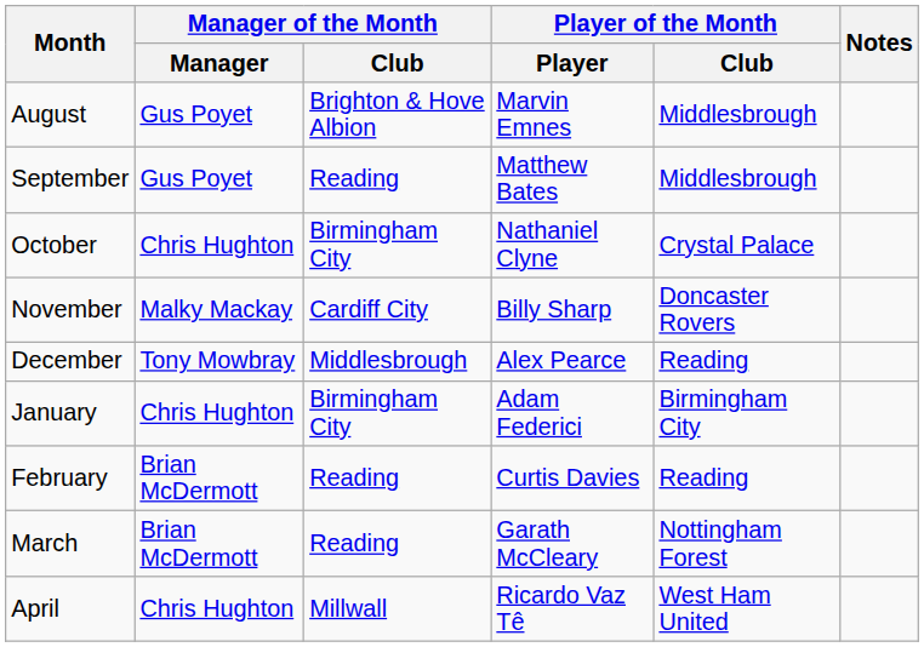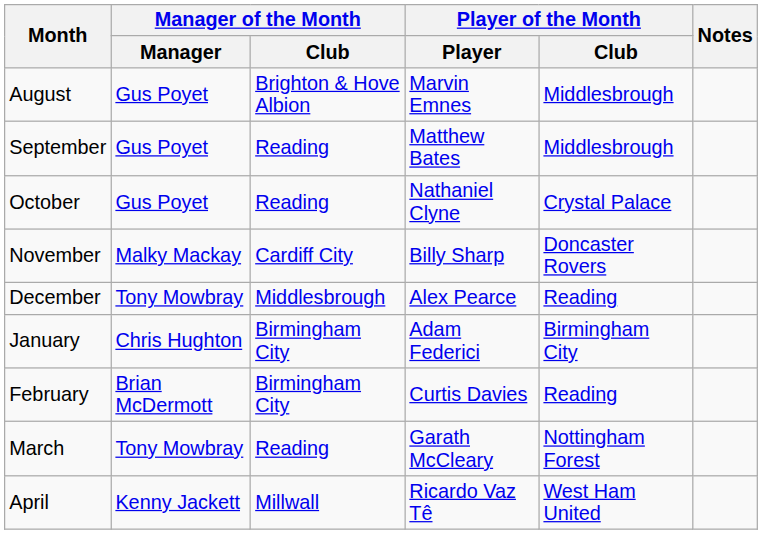 <table class="wikitable">
 <tr>
 <th rowspan="2">Month</th>
 <th colspan="2"><a href='#'>Manager of the Month</a></th>
 <th colspan="2"><a href='#'>Player of the Month</a></th>
 <th rowspan="2">Notes</th>
 </tr>
 <tr>
 <th width=22%>Manager</th>
 <th width=22%>Club</th>
 <th width=22%>Player</th>
 <th width=22%>Club</th>
 </tr>
 <tr>
 <td>August</td>
 <td><a href='#'>Gus Poyet</a></td>
 <td><a href='#'>Brighton & Hove Albion</a></td>
 <td><a href='#'>Marvin Emnes</a></td>
 <td><a href='#'>Middlesbrough</a></td>
 <td></td>
 </tr>
 <tr>
 <td>September</td>
 <td><a href='#'>Gus Poyet</a></td>
 <td><a href='#'>Reading</a></td>
 <td><a href='#'>Matthew Bates</a></td>
 <td><a href='#'>Middlesbrough</a></td>
 <td></td>
 </tr>
 <tr>
 <td>October</td>
-<td><a href='#'>Chris Hughton</a></td>
-<td><a href='#'>Birmingham City</a></td>
+<td><a href='#'>Gus Poyet</a></td>
+<td><a href='#'>Reading</a></td>
 <td><a href='#'>Nathaniel Clyne</a></td>
 <td><a href='#'>Crystal Palace</a></td>
 <td></td>
 </tr>
 <tr>
 <td>November</td>
 <td><a href='#'>Malky Mackay</a></td>
 <td><a href='#'>Cardiff City</a></td>
 <td><a href='#'>Billy Sharp</a></td>
 <td><a href='#'>Doncaster Rovers</a></td>
 <td></td>
 </tr>
 <tr>
 <td>December</td>
 <td><a href='#'>Tony Mowbray</a></td>
 <td><a href='#'>Middlesbrough</a></td>
 <td><a href='#'>Alex Pearce</a></td>
 <td><a href='#'>Reading</a></td>
 <td></td>
 </tr>
 <tr>
 <td>January</td>
 <td><a href='#'>Chris Hughton</a></td>
 <td><a href='#'>Birmingham City</a></td>
 <td><a href='#'>Adam Federici</a></td>
 <td><a href='#'>Birmingham City</a></td>
 <td></td>
 </tr>
 <tr>
 <td>February</td>
 <td><a href='#'>Brian McDermott</a></td>
-<td><a href='#'>Reading</a></td>
+<td><a href='#'>Birmingham City</a></td>
 <td><a href='#'>Curtis Davies</a></td>
 <td><a href='#'>Reading</a></td>
 <td></td>
 </tr>
 <tr>
 <td>March</td>
-<td><a href='#'>Brian McDermott</a></td>
+<td><a href='#'>Tony Mowbray</a></td>
 <td><a href='#'>Reading</a></td>
 <td><a href='#'>Garath McCleary</a></td>
 <td><a href='#'>Nottingham Forest</a></td>
 <td></td>
 </tr>
 <tr>
 <td>April</td>
-<td><a href='#'>Chris Hughton</a></td>
+<td><a href='#'>Kenny Jackett</a></td>
 <td><a href='#'>Millwall</a></td>
 <td><a href='#'>Ricardo Vaz Tê</a></td>
 <td><a href='#'>West Ham United</a></td>
 <td></td>
 </tr>
 </table>
